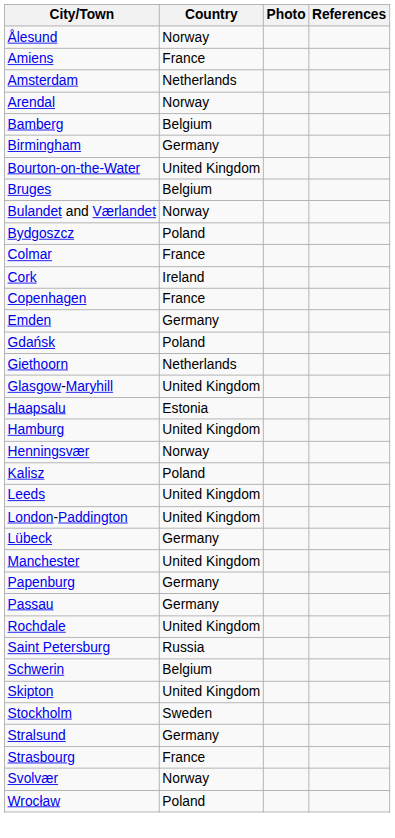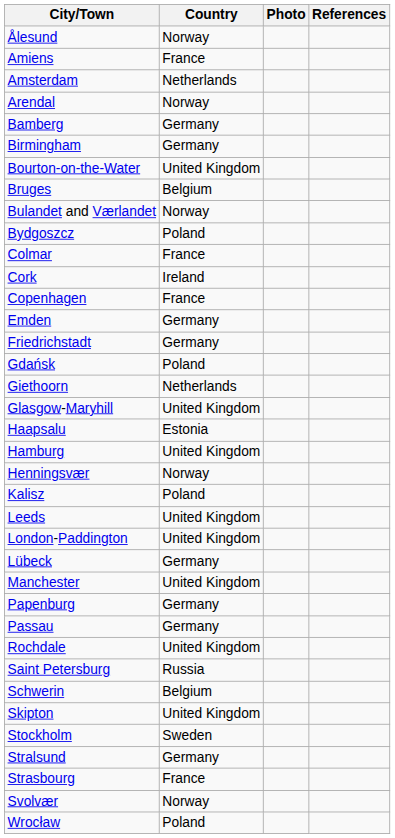 <table class="wikitable sortable">
 <tr>
 <th>City/Town</th>
 <th>Country</th>
 <th>Photo</th>
 <th>References</th>
 </tr>
 <tr>
 <td><a href='#'>Ålesund</a></td>
 <td>Norway</td>
 <td></td>
 <td></td>
 </tr>
 <tr>
 <td><a href='#'>Amiens</a></td>
 <td>France</td>
 <td></td>
 <td></td>
 </tr>
 <tr>
 <td><a href='#'>Amsterdam</a></td>
 <td>Netherlands</td>
 <td></td>
 <td></td>
 </tr>
 <tr>
 <td><a href='#'>Arendal</a></td>
 <td>Norway</td>
 <td></td>
 <td></td>
 </tr>
 <tr>
 <td><a href='#'>Bamberg</a></td>
-<td>Belgium</td>
+<td>Germany</td>
 <td></td>
 <td></td>
 </tr>
 <tr>
 <td><a href='#'>Birmingham</a></td>
 <td>Germany</td>
 <td></td>
 <td></td>
 </tr>
 <tr>
 <td><a href='#'>Bourton-on-the-Water</a></td>
 <td>United Kingdom</td>
 <td></td>
 <td></td>
 </tr>
 <tr>
 <td><a href='#'>Bruges</a></td>
 <td>Belgium</td>
 <td></td>
 <td></td>
 </tr>
 <tr>
 <td><a href='#'>Bulandet</a> and <a href='#'>Værlandet</a></td>
 <td>Norway</td>
 <td></td>
 <td></td>
 </tr>
 <tr>
 <td><a href='#'>Bydgoszcz</a></td>
 <td>Poland</td>
 <td></td>
 <td></td>
 </tr>
 <tr>
 <td><a href='#'>Colmar</a></td>
 <td>France</td>
 <td></td>
 <td></td>
 </tr>
 <tr>
 <td><a href='#'>Cork</a></td>
 <td>Ireland</td>
 <td></td>
 <td></td>
 </tr>
 <tr>
 <td><a href='#'>Copenhagen</a></td>
 <td>France</td>
 <td></td>
 <td></td>
 </tr>
 <tr>
 <td><a href='#'>Emden</a></td>
+<td>Germany</td>
+<td></td>
+<td></td>
+</tr>
+<tr>
+<td><a href='#'>Friedrichstadt</a></td>
 <td>Germany</td>
 <td></td>
 <td></td>
 </tr>
 <tr>
 <td><a href='#'>Gdańsk</a></td>
 <td>Poland</td>
 <td></td>
 <td></td>
 </tr>
 <tr>
 <td><a href='#'>Giethoorn</a></td>
 <td>Netherlands</td>
 <td></td>
 <td></td>
 </tr>
 <tr>
 <td><a href='#'>Glasgow</a>-<a href='#'>Maryhill</a></td>
 <td>United Kingdom</td>
 <td></td>
 <td></td>
 </tr>
 <tr>
 <td><a href='#'>Haapsalu</a></td>
 <td>Estonia</td>
 <td></td>
 <td></td>
 </tr>
 <tr>
 <td><a href='#'>Hamburg</a></td>
 <td>United Kingdom</td>
 <td></td>
 <td></td>
 </tr>
 <tr>
 <td><a href='#'>Henningsvær</a></td>
 <td>Norway</td>
 <td></td>
 <td></td>
 </tr>
 <tr>
 <td><a href='#'>Kalisz</a></td>
 <td>Poland</td>
 <td></td>
 <td></td>
 </tr>
 <tr>
 <td><a href='#'>Leeds</a></td>
 <td>United Kingdom</td>
 <td></td>
 <td></td>
 </tr>
 <tr>
 <td><a href='#'>London</a>-<a href='#'>Paddington</a></td>
 <td>United Kingdom</td>
 <td></td>
 <td></td>
 </tr>
 <tr>
 <td><a href='#'>Lübeck</a></td>
 <td>Germany</td>
 <td></td>
 <td></td>
 </tr>
 <tr>
 <td><a href='#'>Manchester</a></td>
 <td>United Kingdom</td>
 <td></td>
 <td></td>
 </tr>
 <tr>
 <td><a href='#'>Papenburg</a></td>
 <td>Germany</td>
 <td></td>
 <td></td>
 </tr>
 <tr>
 <td><a href='#'>Passau</a></td>
 <td>Germany</td>
 <td></td>
 <td></td>
 </tr>
 <tr>
 <td><a href='#'>Rochdale</a></td>
 <td>United Kingdom</td>
 <td></td>
 <td></td>
 </tr>
 <tr>
 <td><a href='#'>Saint Petersburg</a></td>
 <td>Russia</td>
 <td></td>
 <td></td>
 </tr>
 <tr>
 <td><a href='#'>Schwerin</a></td>
 <td>Belgium</td>
 <td></td>
 <td></td>
 </tr>
 <tr>
 <td><a href='#'>Skipton</a></td>
 <td>United Kingdom</td>
 <td></td>
 <td></td>
 </tr>
 <tr>
 <td><a href='#'>Stockholm</a></td>
 <td>Sweden</td>
 <td></td>
 <td></td>
 </tr>
 <tr>
 <td><a href='#'>Stralsund</a></td>
 <td>Germany</td>
 <td></td>
 <td></td>
 </tr>
 <tr>
 <td><a href='#'>Strasbourg</a></td>
 <td>France</td>
 <td></td>
 <td></td>
 </tr>
 <tr>
 <td><a href='#'>Svolvær</a></td>
 <td>Norway</td>
 <td></td>
 <td></td>
 </tr>
 <tr>
 <td><a href='#'>Wrocław</a></td>
 <td>Poland</td>
 <td></td>
 <td></td>
 </tr>
 </table>
